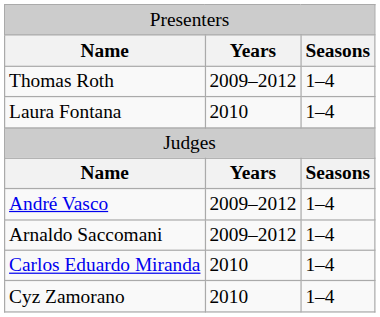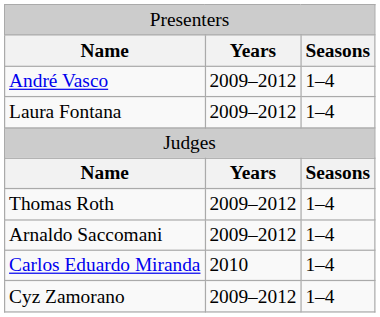 <table class="wikitable">
 <tr>
 <td colspan=3 align="center" bgcolor="CCCCCC">Presenters</td>
 </tr>
 <tr>
 <th>Name</th>
 <th>Years</th>
 <th>Seasons</th>
 </tr>
 <tr>
-<td>Thomas Roth</td>
+<td><a href='#'>André Vasco</a></td>
 <td>2009–2012</td>
 <td>1–4</td>
 </tr>
 <tr>
 <td>Laura Fontana</td>
-<td>2010</td>
+<td>2009–2012</td>
 <td>1–4</td>
 </tr>
 <tr>
 <td colspan=3 align="center" bgcolor="CCCCCC">Judges</td>
 </tr>
 <tr>
 <th>Name</th>
 <th>Years</th>
 <th>Seasons</th>
 </tr>
 <tr>
-<td><a href='#'>André Vasco</a></td>
+<td>Thomas Roth</td>
 <td>2009–2012</td>
 <td>1–4</td>
 </tr>
 <tr>
 <td>Arnaldo Saccomani</td>
 <td>2009–2012</td>
 <td>1–4</td>
 </tr>
 <tr>
 <td><a href='#'>Carlos Eduardo Miranda</a></td>
 <td>2010</td>
 <td>1–4</td>
 </tr>
 <tr>
 <td>Cyz Zamorano</td>
-<td>2010</td>
+<td>2009–2012</td>
 <td>1–4</td>
 </tr>
 </table>
